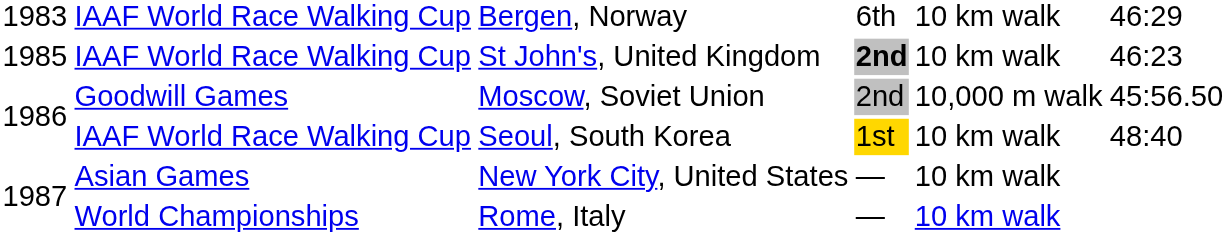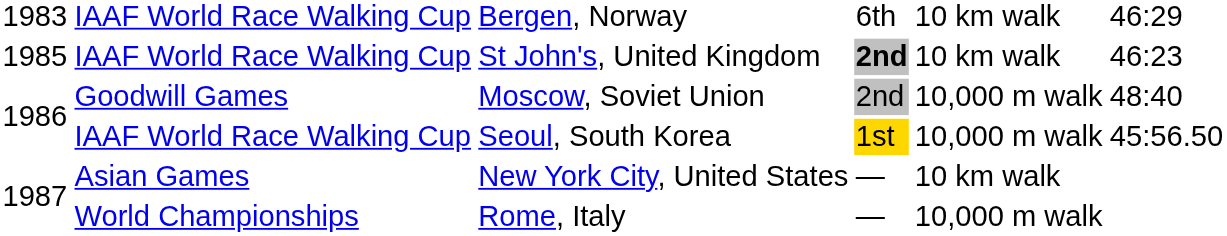 <table>
 <tr>
 <td>1983</td>
 <td><a href='#'>IAAF World Race Walking Cup</a></td>
 <td><a href='#'>Bergen</a>, Norway</td>
 <td>6th</td>
 <td>10 km walk</td>
 <td>46:29</td>
 </tr>
 <tr>
 <td>1985</td>
 <td><a href='#'>IAAF World Race Walking Cup</a></td>
 <td><a href='#'>St John's</a>, United Kingdom</td>
 <td bgcolor=silver><strong>2nd</strong></td>
 <td>10 km walk</td>
 <td>46:23</td>
 </tr>
 <tr>
 <td rowspan=2>1986</td>
 <td><a href='#'>Goodwill Games</a></td>
 <td><a href='#'>Moscow</a>, Soviet Union</td>
 <td bgcolor=silver>2nd</td>
 <td>10,000 m walk</td>
-<td>45:56.50</td>
+<td>48:40 </td>
 </tr>
 <tr>
 <td><a href='#'>IAAF World Race Walking Cup</a></td>
 <td><a href='#'>Seoul</a>, South Korea</td>
 <td bgcolor=gold>1st</td>
-<td>10 km walk</td>
-<td>48:40 </td>
+<td>10,000 m walk</td>
+<td>45:56.50</td>
 </tr>
 <tr>
 <td rowspan=2>1987</td>
 <td><a href='#'>Asian Games</a></td>
 <td><a href='#'>New York City</a>, United States</td>
 <td>—</td>
 <td>10 km walk</td>
 <td></td>
 </tr>
 <tr>
 <td><a href='#'>World Championships</a></td>
 <td><a href='#'>Rome</a>, Italy</td>
 <td>—</td>
-<td><a href='#'>10 km walk</a></td>
+<td>10,000 m walk</td>
 <td></td>
 </tr>
 </table>
